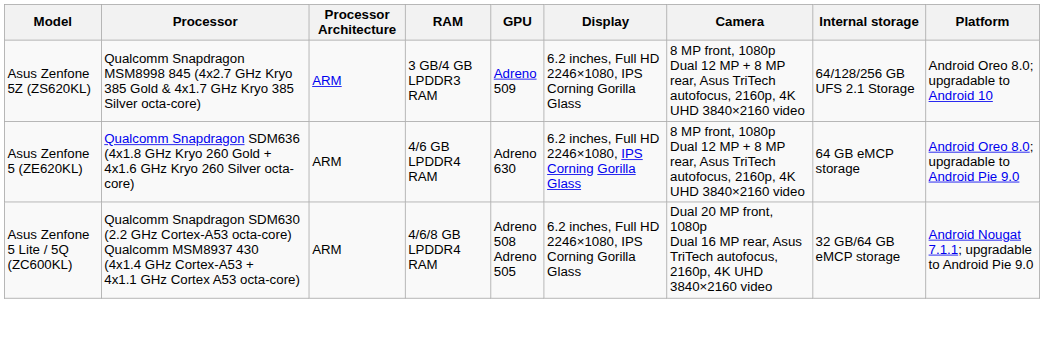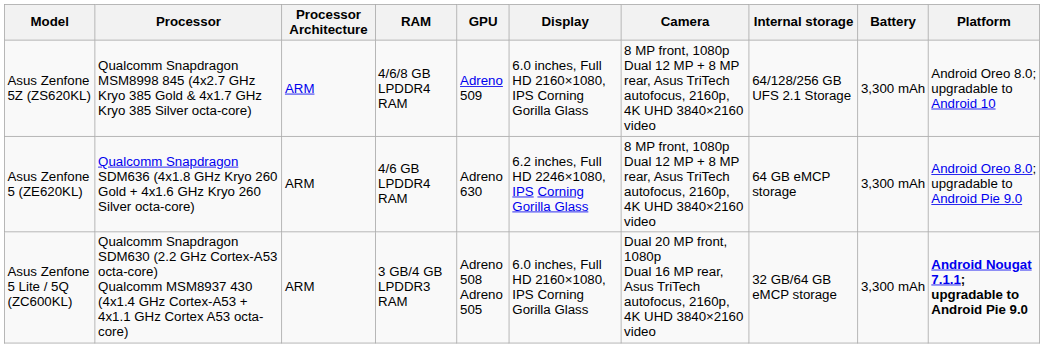 <table class = "wikitable sortable">
 <tr>
 <th>Model</th>
 <th>Processor</th>
 <th>Processor Architecture</th>
 <th>RAM</th>
 <th>GPU</th>
 <th>Display</th>
 <th>Camera</th>
 <th>Internal storage</th>
+<th>Battery</th>
 <th>Platform</th>
 </tr>
 <tr>
 <td>Asus Zenfone 5Z (ZS620KL)</td>
 <td>Qualcomm Snapdragon MSM8998 845 (4x2.7 GHz Kryo 385 Gold & 4x1.7 GHz Kryo 385 Silver octa-core)</td>
 <td><a href='#'>ARM</a></td>
-<td>3 GB/4 GB LPDDR3 RAM</td>
+<td>4/6/8 GB<br>LPDDR4 RAM</td>
 <td><a href='#'>Adreno</a> 509</td>
-<td>6.2 inches, Full HD 2246×1080, IPS Corning Gorilla Glass</td>
+<td>6.0 inches, Full HD 2160×1080, IPS Corning Gorilla Glass</td>
 <td>8 MP front, 1080p<br> Dual 12 MP + 8 MP rear, Asus TriTech autofocus, 2160p, 4K UHD 3840×2160 video</td>
 <td>64/128/256 GB UFS 2.1 Storage</td>
+<td>3,300 mAh</td>
 <td>Android Oreo 8.0; upgradable to <a href='#'>Android 10</a></td>
 </tr>
 <tr>
 <td>Asus Zenfone 5 (ZE620KL)</td>
 <td><a href='#'>Qualcomm Snapdragon</a> SDM636 (4x1.8 GHz Kryo 260 Gold + 4x1.6 GHz Kryo 260 Silver octa-core)</td>
 <td>ARM</td>
 <td>4/6 GB LPDDR4  RAM</td>
 <td>Adreno 630</td>
 <td>6.2 inches, Full HD 2246×1080, <a href='#'>IPS</a> <a href='#'>Corning</a> <a href='#'>Gorilla Glass</a></td>
 <td>8 MP front, 1080p<br> Dual 12 MP + 8 MP rear, Asus TriTech autofocus, 2160p, 4K UHD 3840×2160 video</td>
 <td>64 GB eMCP storage</td>
+<td>3,300 mAh</td>
 <td><a href='#'>Android Oreo 8.0</a>; upgradable to <a href='#'>Android Pie 9.0</a></td>
 </tr>
 <tr>
 <td>Asus Zenfone 5 Lite / 5Q (ZC600KL)</td>
 <td>Qualcomm Snapdragon SDM630 (2.2 GHz Cortex-A53 octa-core)<br>Qualcomm MSM8937 430 (4x1.4 GHz Cortex-A53 + 4x1.1 GHz Cortex A53 octa-core)</td>
 <td>ARM</td>
-<td>4/6/8 GB<br>LPDDR4 RAM</td>
+<td>3 GB/4 GB LPDDR3 RAM</td>
 <td>Adreno 508<br>Adreno 505</td>
-<td>6.2 inches, Full HD 2246×1080, IPS Corning Gorilla Glass</td>
+<td>6.0 inches, Full HD 2160×1080, IPS Corning Gorilla Glass</td>
 <td>Dual 20 MP front, 1080p<br> Dual 16 MP rear, Asus TriTech autofocus, 2160p, 4K UHD 3840×2160 video</td>
 <td>32 GB/64 GB eMCP storage</td>
-<td><a href='#'>Android Nougat 7.1.1</a>; upgradable to Android Pie 9.0</td>
+<td>3,300 mAh</td>
+<td><strong><a href='#'>Android Nougat 7.1.1</a>; upgradable to Android Pie 9.0</strong></td>
 </tr>
 </table>
